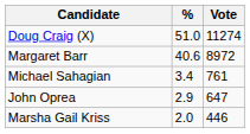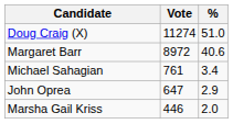 <table class="wikitable">
 <tr>
 <th bgcolor="#DDDDFF" width="200px">Candidate</th>
+<th bgcolor="#DDDDFF">Vote</th>
 <th bgcolor="#DDDDFF">%</th>
-<th bgcolor="#DDDDFF">Vote</th>
 </tr>
 <tr>
 <td><a href='#'>Doug Craig</a> (X)</td>
+<td>11274</td>
 <td>51.0</td>
-<td>11274</td>
 </tr>
 <tr>
 <td>Margaret Barr</td>
+<td>8972</td>
 <td>40.6</td>
-<td>8972</td>
 </tr>
 <tr>
 <td>Michael Sahagian</td>
+<td>761</td>
 <td>3.4</td>
-<td>761</td>
 </tr>
 <tr>
 <td>John Oprea</td>
+<td>647</td>
 <td>2.9</td>
-<td>647</td>
 </tr>
 <tr>
 <td>Marsha Gail Kriss</td>
+<td>446</td>
 <td>2.0</td>
-<td>446</td>
 </tr>
 </table>
